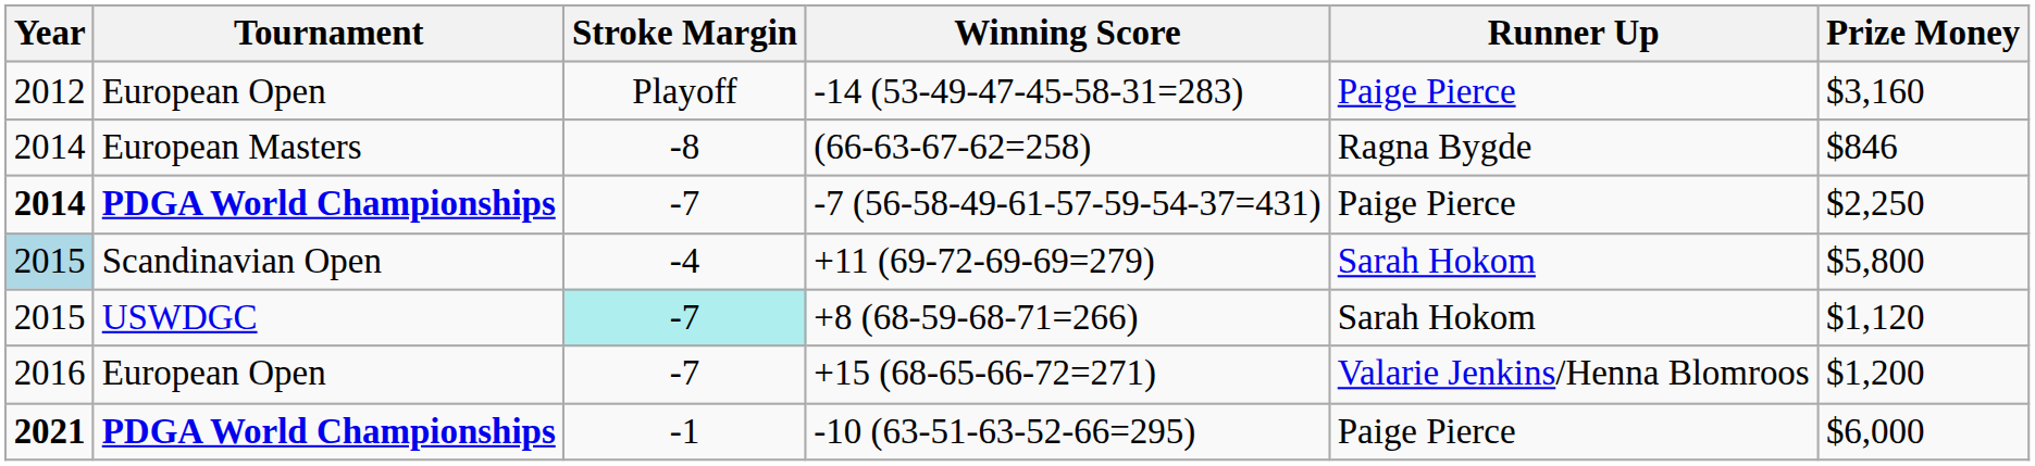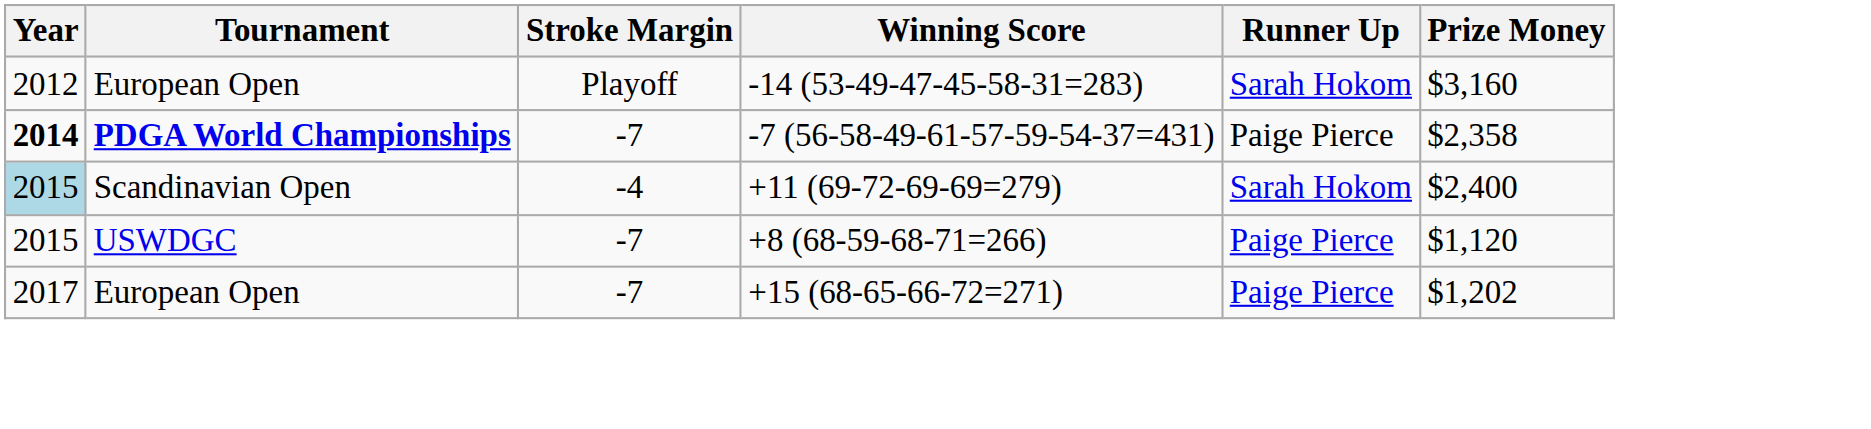 <table class="wikitable">
 <tr>
 <th>Year</th>
 <th>Tournament</th>
 <th>Stroke Margin</th>
 <th>Winning Score</th>
 <th>Runner Up</th>
 <th>Prize Money</th>
 </tr>
 <tr>
 <td>2012</td>
 <td>European Open</td>
 <td align="center">Playoff</td>
 <td>-14 (53-49-47-45-58-31=283)</td>
-<td><a href='#'>Paige Pierce</a></td>
+<td><a href='#'>Sarah Hokom</a></td>
 <td>$3,160</td>
-</tr>
-<tr>
-<td>2014</td>
-<td>European Masters</td>
-<td align="center">-8</td>
-<td>(66-63-67-62=258)</td>
-<td>Ragna Bygde</td>
-<td>$846</td>
 </tr>
 <tr>
 <td><strong>2014</strong></td>
 <td><strong><a href='#'>PDGA World Championships</a></strong></td>
 <td align="center">-7</td>
 <td>-7  (56-58-49-61-57-59-54-37=431)</td>
 <td>Paige Pierce</td>
-<td>$2,250</td>
+<td>$2,358</td>
 </tr>
 <tr>
 <td style="background: lightblue;">2015</td>
 <td>Scandinavian Open</td>
 <td align="center">-4</td>
 <td>+11 (69-72-69-69=279)</td>
 <td><a href='#'>Sarah Hokom</a></td>
-<td>$5,800</td>
+<td>$2,400</td>
 </tr>
 <tr>
 <td>2015</td>
 <td><a href='#'>USWDGC</a></td>
-<td align="center" style="background: paleturquoise;">-7</td>
+<td align="center">-7</td>
 <td>+8 (68-59-68-71=266)</td>
-<td>Sarah Hokom</td>
+<td><a href='#'>Paige Pierce</a></td>
 <td>$1,120</td>
 </tr>
 <tr>
-<td>2016</td>
+<td>2017</td>
 <td>European Open</td>
 <td align="center">-7</td>
 <td>+15 (68-65-66-72=271)</td>
-<td><a href='#'>Valarie Jenkins</a>/Henna Blomroos</td>
-<td>$1,200</td>
-</tr>
-<tr>
-<td><strong>2021</strong></td>
-<td><strong><a href='#'>PDGA World Championships</a></strong></td>
-<td align="center">-1</td>
-<td>-10  (63-51-63-52-66=295)</td>
-<td>Paige Pierce</td>
-<td>$6,000</td>
+<td><a href='#'>Paige Pierce</a></td>
+<td>$1,202</td>
 </tr>
 </table>
